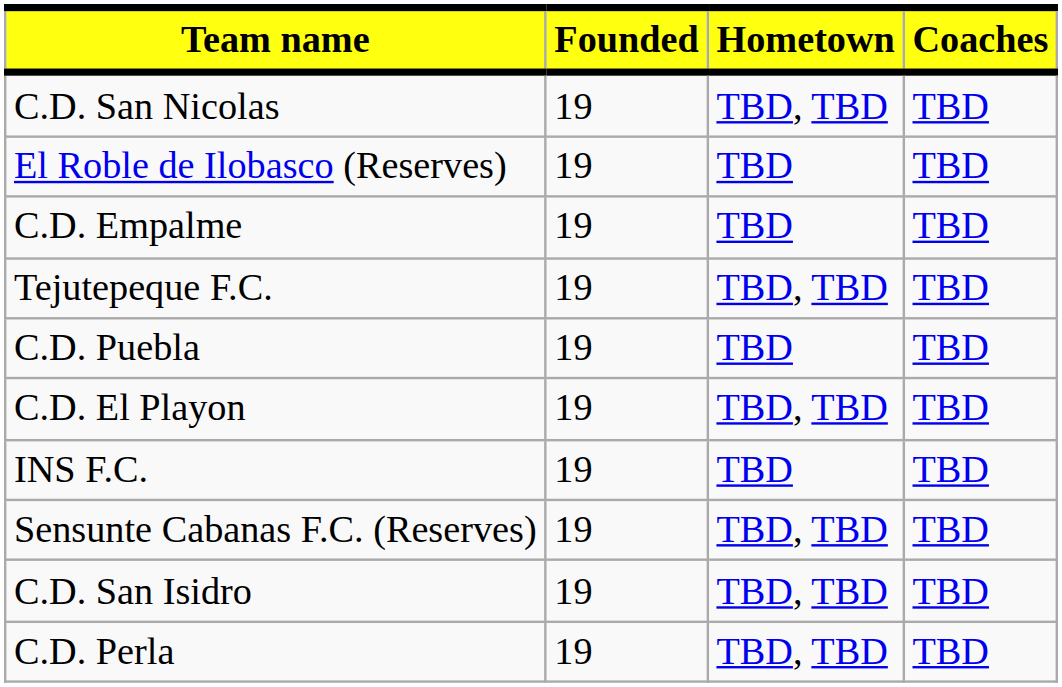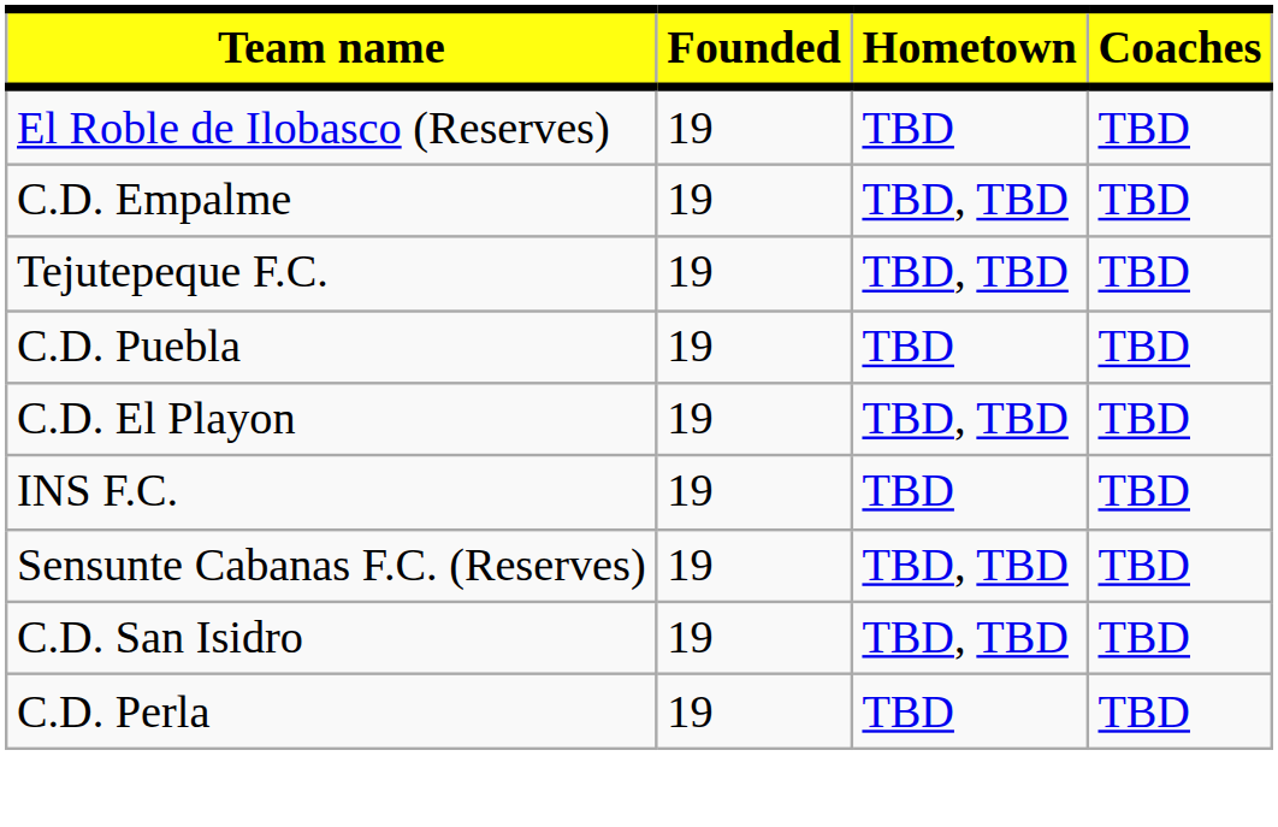 <table class="wikitable">
 <tr>
 <th style="background:#FFFF10; color:black; border-top:black 3px solid; border-bottom:black 3px solid;">Team name</th>
 <th style="background:#FFFF10; color:black; border-top:black 3px solid; border-bottom:black 3px solid;">Founded</th>
 <th style="background:#FFFF10; color:black; border-top:black 3px solid; border-bottom:black 3px solid;">Hometown</th>
 <th style="background:#FFFF10; color:black; border-top:black 3px solid; border-bottom:black 3px solid;">Coaches</th>
-</tr>
-<tr>
-<td>C.D. San Nicolas</td>
-<td>19</td>
-<td> <a href='#'>TBD</a>, <a href='#'>TBD</a></td>
-<td> <a href='#'>TBD</a></td>
 </tr>
 <tr>
 <td><a href='#'>El Roble de Ilobasco</a> (Reserves)</td>
 <td>19</td>
 <td> <a href='#'>TBD</a></td>
 <td> <a href='#'>TBD</a></td>
 </tr>
 <tr>
 <td>C.D. Empalme</td>
 <td>19</td>
-<td> <a href='#'>TBD</a></td>
+<td> <a href='#'>TBD</a>, <a href='#'>TBD</a></td>
 <td> <a href='#'>TBD</a></td>
 </tr>
 <tr>
 <td>Tejutepeque F.C.</td>
 <td>19</td>
 <td> <a href='#'>TBD</a>, <a href='#'>TBD</a></td>
 <td> <a href='#'>TBD</a></td>
 </tr>
 <tr>
 <td>C.D. Puebla</td>
 <td>19</td>
 <td> <a href='#'>TBD</a></td>
 <td> <a href='#'>TBD</a></td>
 </tr>
 <tr>
 <td>C.D. El Playon</td>
 <td>19</td>
 <td> <a href='#'>TBD</a>, <a href='#'>TBD</a></td>
 <td> <a href='#'>TBD</a></td>
 </tr>
 <tr>
 <td>INS F.C.</td>
 <td>19</td>
 <td> <a href='#'>TBD</a></td>
 <td> <a href='#'>TBD</a></td>
 </tr>
 <tr>
 <td>Sensunte Cabanas F.C. (Reserves)</td>
 <td>19</td>
 <td> <a href='#'>TBD</a>, <a href='#'>TBD</a></td>
 <td> <a href='#'>TBD</a></td>
 </tr>
 <tr>
 <td>C.D. San Isidro</td>
 <td>19</td>
 <td> <a href='#'>TBD</a>, <a href='#'>TBD</a></td>
 <td> <a href='#'>TBD</a></td>
 </tr>
 <tr>
 <td>C.D. Perla</td>
 <td>19</td>
-<td> <a href='#'>TBD</a>, <a href='#'>TBD</a></td>
+<td> <a href='#'>TBD</a></td>
 <td> <a href='#'>TBD</a></td>
 </tr>
 </table>
